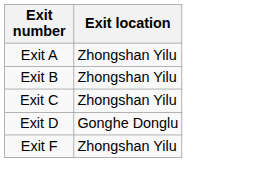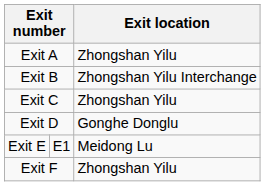 <table class="wikitable">
 <tr>
 <th style="width:70px" colspan="2">Exit number</th>
 <th>Exit location</th>
 </tr>
 <tr>
 <td align="center" colspan="2">Exit A</td>
 <td>Zhongshan Yilu</td>
 </tr>
 <tr>
 <td align="center" colspan="2">Exit B</td>
-<td>Zhongshan Yilu</td>
+<td>Zhongshan Yilu Interchange</td>
 </tr>
 <tr>
 <td align="center" colspan="2">Exit C</td>
 <td>Zhongshan Yilu</td>
 </tr>
 <tr>
 <td align="center" colspan="2">Exit D</td>
 <td>Gonghe Donglu</td>
 </tr>
 <tr>
+<td align="center">Exit E</td>
+<td>E1</td>
+<td>Meidong Lu</td>
+</tr>
+<tr>
 <td align="center" colspan="2">Exit F</td>
 <td>Zhongshan Yilu</td>
 </tr>
 </table>
